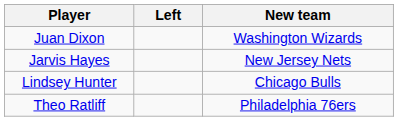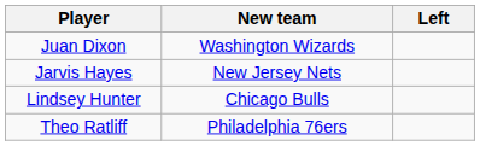 <table class="wikitable" style="text-align: center">
 <tr bgcolor="#dddddd">
 <th style="width:140px">Player</th>
+<th style="width:210px">New team</th>
 <th style="width:70px">Left</th>
-<th style="width:210px">New team</th>
 </tr>
 <tr>
 <td><a href='#'>Juan Dixon</a></td>
+<td><a href='#'>Washington Wizards</a></td>
 <td></td>
-<td><a href='#'>Washington Wizards</a></td>
 </tr>
 <tr>
 <td><a href='#'>Jarvis Hayes</a></td>
+<td><a href='#'>New Jersey Nets</a></td>
 <td></td>
-<td><a href='#'>New Jersey Nets</a></td>
 </tr>
 <tr>
 <td><a href='#'>Lindsey Hunter</a></td>
+<td><a href='#'>Chicago Bulls</a></td>
 <td></td>
-<td><a href='#'>Chicago Bulls</a></td>
 </tr>
 <tr>
 <td><a href='#'>Theo Ratliff</a></td>
+<td><a href='#'>Philadelphia 76ers</a></td>
 <td></td>
-<td><a href='#'>Philadelphia 76ers</a></td>
 </tr>
 </table>
